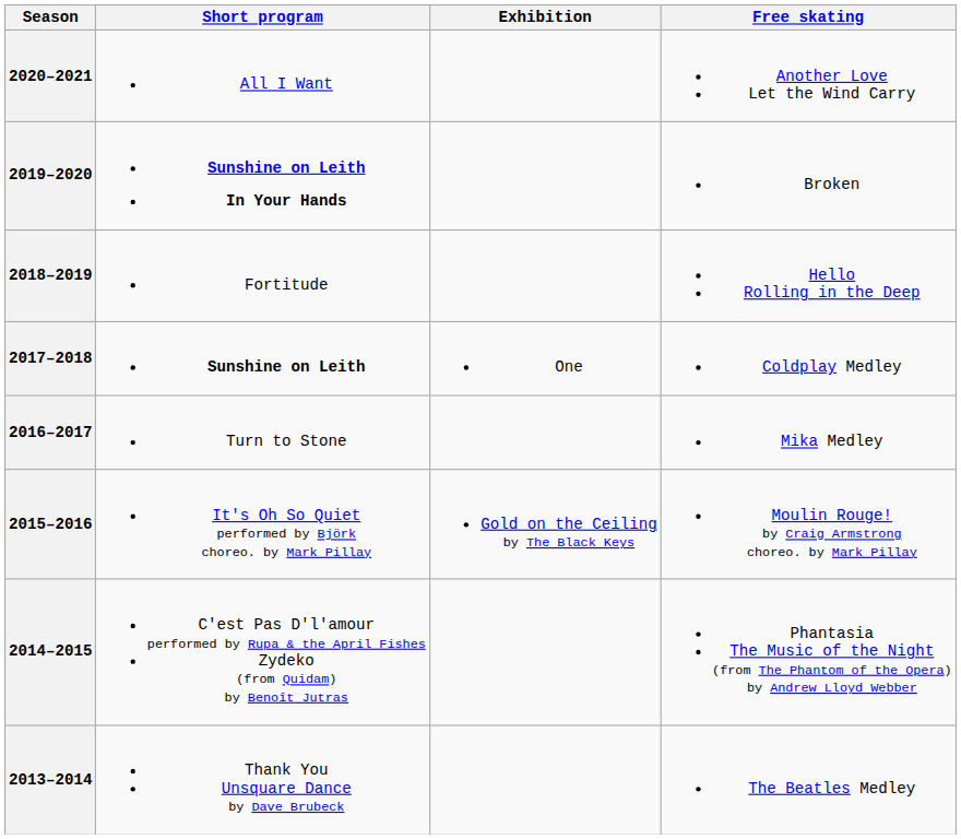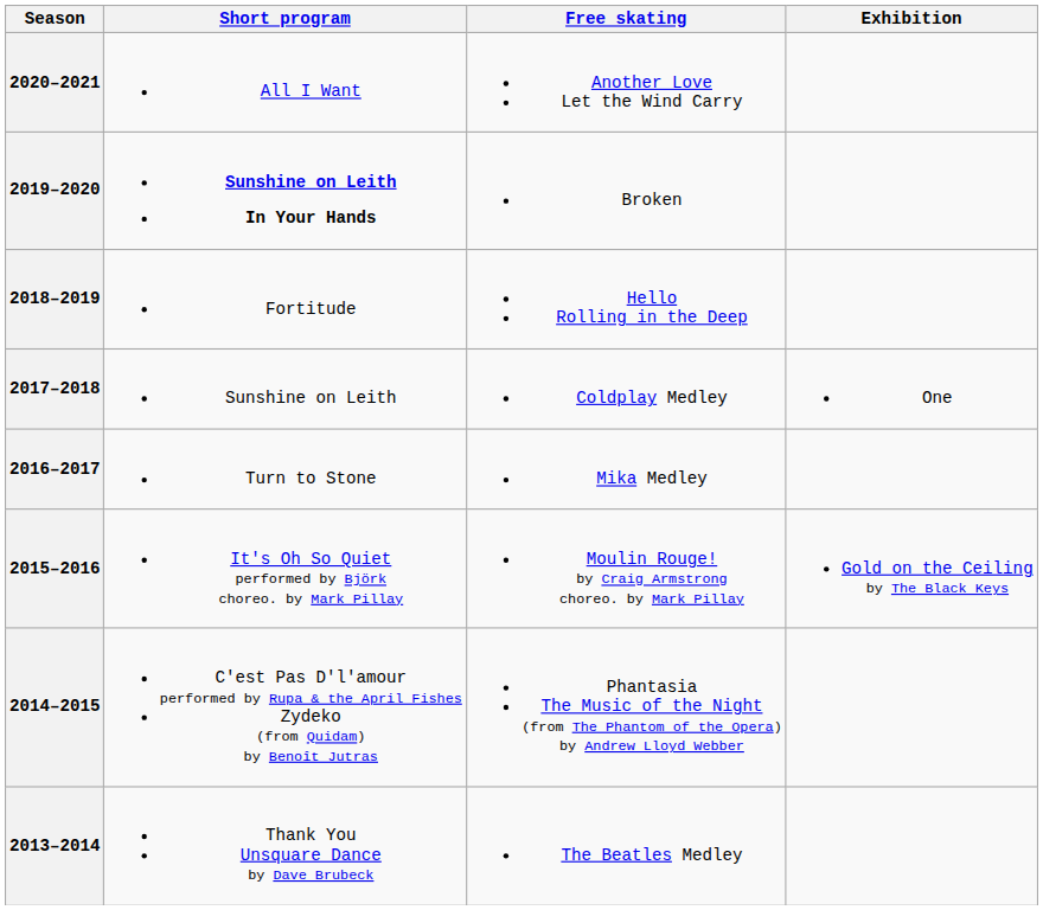 <table class=wikitable style=text-align:center>
 <tr>
 <th>Season</th>
 <th><a href='#'>Short program</a></th>
+<th><a href='#'>Free skating</a></th>
 <th>Exhibition</th>
-<th><a href='#'>Free skating</a></th>
 </tr>
 <tr>
 <th>2020–2021</th>
 <td><br><ul><li><a href='#'>All I Want</a> <br> </li></ul></td>
+<td><br><ul><li><a href='#'>Another Love</a> <br></li><li>Let the Wind Carry <br></li></ul></td>
 <td></td>
-<td><br><ul><li><a href='#'>Another Love</a> <br></li><li>Let the Wind Carry <br></li></ul></td>
 </tr>
 <tr>
 <th>2019–2020 <br></th>
 <td><strong><br><ul><li><a href='#'>Sunshine on Leith</a></li></ul><ul><li>In Your Hands <br> </li></ul></strong></td>
+<td><br><ul><li>Broken <br> </li></ul></td>
 <td></td>
-<td><br><ul><li>Broken <br> </li></ul></td>
 </tr>
 <tr>
 <th>2018–2019 <br></th>
 <td><br><ul><li>Fortitude <br> </li></ul></td>
+<td><br><ul><li><a href='#'>Hello</a> <br> </li><li><a href='#'>Rolling in the Deep</a> <br> </li></ul></td>
 <td></td>
-<td><br><ul><li><a href='#'>Hello</a> <br> </li><li><a href='#'>Rolling in the Deep</a> <br> </li></ul></td>
 </tr>
 <tr>
 <th>2017–2018 <br></th>
-<td><strong><br><ul><li>Sunshine on Leith</li></ul></strong></td>
+<td><br><ul><li>Sunshine on Leith</li></ul></td>
+<td><br><ul><li><a href='#'>Coldplay</a> Medley</li></ul></td>
 <td><br><ul><li>One <br></li></ul></td>
-<td><br><ul><li><a href='#'>Coldplay</a> Medley</li></ul></td>
 </tr>
 <tr>
 <th>2016–2017 <br></th>
 <td><br><ul><li>Turn to Stone <br></li></ul></td>
+<td><br><ul><li><a href='#'>Mika</a> Medley</li></ul></td>
 <td></td>
-<td><br><ul><li><a href='#'>Mika</a> Medley</li></ul></td>
 </tr>
 <tr>
 <th>2015–2016 <br></th>
 <td><br><ul><li><a href='#'>It's Oh So Quiet</a> <br><small> performed by <a href='#'>Björk</a> <br> choreo. by <a href='#'>Mark Pillay</a> </small></li></ul></td>
+<td><br><ul><li><a href='#'>Moulin Rouge!</a> <br><small> by <a href='#'>Craig Armstrong</a> <br> choreo. by <a href='#'>Mark Pillay</a> </small></li></ul></td>
 <td><br><ul><li><a href='#'>Gold on the Ceiling</a> <br><small> by <a href='#'>The Black Keys</a> </small></li></ul></td>
-<td><br><ul><li><a href='#'>Moulin Rouge!</a> <br><small> by <a href='#'>Craig Armstrong</a> <br> choreo. by <a href='#'>Mark Pillay</a> </small></li></ul></td>
 </tr>
 <tr>
 <th>2014–2015 <br></th>
 <td><br><ul><li>C'est Pas D'l'amour <br><small> performed by <a href='#'>Rupa & the April Fishes</a> </small></li><li>Zydeko <br><small> (from <a href='#'>Quidam</a>) <br> by <a href='#'>Benoît Jutras</a> </small></li></ul></td>
+<td><br><ul><li>Phantasia</li><li><a href='#'>The Music of the Night</a> <br><small> (from <a href='#'>The Phantom of the Opera</a>) <br> by <a href='#'>Andrew Lloyd Webber</a> </small></li></ul></td>
 <td></td>
-<td><br><ul><li>Phantasia</li><li><a href='#'>The Music of the Night</a> <br><small> (from <a href='#'>The Phantom of the Opera</a>) <br> by <a href='#'>Andrew Lloyd Webber</a> </small></li></ul></td>
 </tr>
 <tr>
 <th>2013–2014 <br> </th>
 <td><br><ul><li>Thank You</li><li><a href='#'>Unsquare Dance</a> <br><small> by <a href='#'>Dave Brubeck</a> </small></li></ul></td>
+<td><br><ul><li><a href='#'>The Beatles</a> Medley</li></ul></td>
 <td></td>
-<td><br><ul><li><a href='#'>The Beatles</a> Medley</li></ul></td>
 </tr>
 </table>
